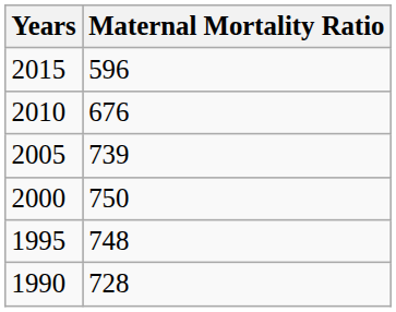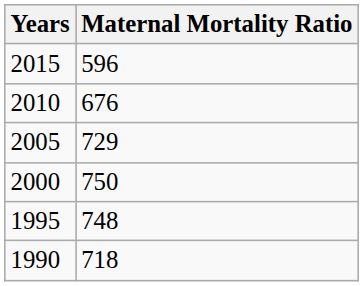 <table class="wikitable">
 <tr>
 <th>Years</th>
 <th>Maternal Mortality Ratio</th>
 </tr>
 <tr>
 <td>2015</td>
 <td>596</td>
 </tr>
 <tr>
 <td>2010</td>
 <td>676</td>
 </tr>
 <tr>
 <td>2005</td>
-<td>739</td>
+<td>729</td>
 </tr>
 <tr>
 <td>2000</td>
 <td>750</td>
 </tr>
 <tr>
 <td>1995</td>
 <td>748</td>
 </tr>
 <tr>
 <td>1990</td>
-<td>728</td>
+<td>718</td>
 </tr>
 </table>
